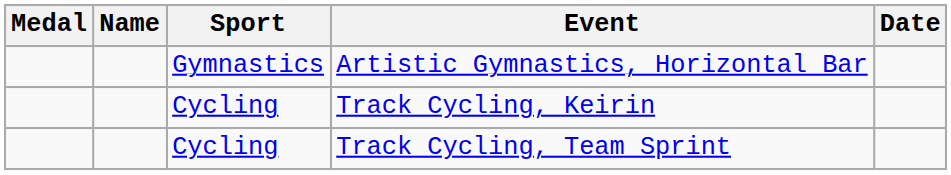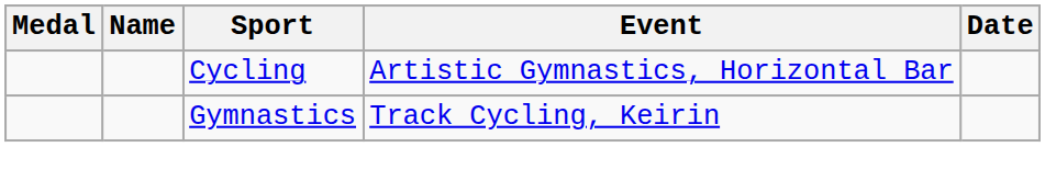 <table class="wikitable sortable" style="font-size: 95%">
 <tr>
 <th>Medal</th>
 <th>Name</th>
 <th>Sport</th>
 <th>Event</th>
 <th>Date</th>
 </tr>
 <tr>
 <td></td>
 <td></td>
-<td><a href='#'>Gymnastics</a></td>
+<td><a href='#'>Cycling</a></td>
 <td><a href='#'>Artistic Gymnastics, Horizontal Bar</a></td>
 <td></td>
 </tr>
 <tr>
 <td></td>
 <td></td>
-<td><a href='#'>Cycling</a></td>
+<td><a href='#'>Gymnastics</a></td>
 <td><a href='#'>Track Cycling, Keirin</a></td>
 <td></td>
 </tr>
-<tr>
-<td></td>
-<td><br></td>
-<td><a href='#'>Cycling</a></td>
-<td><a href='#'>Track Cycling, Team Sprint</a></td>
-<td></td>
-</tr>
 </table>
